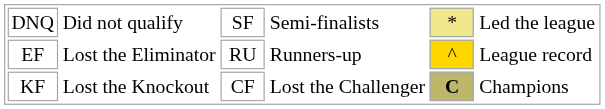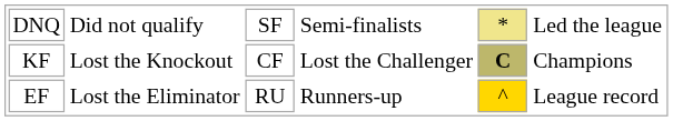 <table cellpadding=2 style="border:1px solid DarkGray; font-size:100%">
 <tr>
 <td style="border:1px solid DarkGray; width: 30px" align=center>DNQ</td>
 <td>Did not qualify</td>
 <td style="border:1px solid DarkGray; width: 30px" align=center>SF</td>
 <td>Semi-finalists</td>
 <td bgcolor="Khaki" style="border:1px solid DarkGray; width: 30px" align=center>*</td>
 <td>Led the league</td>
 </tr>
 <tr>
+<td style="border:1px solid DarkGray; width: 30px" align=center>KF</td>
+<td>Lost the Knockout</td>
+<td style="border:1px solid DarkGray; width: 30px" align=center>CF</td>
+<td>Lost the Challenger</td>
+<td bgcolor="DarkKhaki" style="border:1px solid DarkGray; width: 30px" align=center><strong>C</strong></td>
+<td>Champions</td>
+</tr>
+<tr>
 <td style="border:1px solid DarkGray; width: 30px" align=center>EF</td>
 <td>Lost the Eliminator</td>
 <td style="border:1px solid DarkGray; width: 30px" align=center>RU</td>
 <td>Runners-up</td>
 <td bgcolor="Gold" style="border:1px solid DarkGray; width: 30px" align="center">^</td>
 <td>League record</td>
 </tr>
-<tr>
-<td style="border:1px solid DarkGray; width: 30px" align=center>KF</td>
-<td>Lost the Knockout</td>
-<td style="border:1px solid DarkGray; width: 30px" align=center>CF</td>
-<td>Lost the Challenger</td>
-<td bgcolor="DarkKhaki" style="border:1px solid DarkGray; width: 30px" align=center><strong>C</strong></td>
-<td>Champions</td>
-</tr>
 </table>
